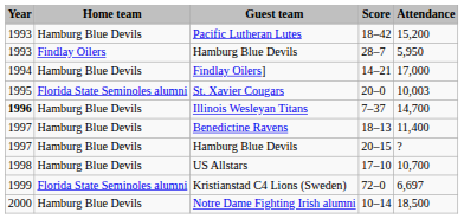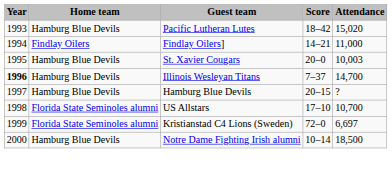 <table class="wikitable">
 <tr align="center" bgcolor="silver">
 <td><strong>Year</strong></td>
 <td><strong>Home team</strong></td>
 <td><strong>Guest team</strong></td>
 <td><strong>Score</strong></td>
 <td><strong>Attendance</strong></td>
 </tr>
 <tr>
 <td>1993</td>
 <td>Hamburg Blue Devils</td>
 <td><a href='#'>Pacific Lutheran Lutes</a></td>
 <td>18–42</td>
-<td>15,200</td>
-</tr>
-<tr>
-<td>1993</td>
-<td><a href='#'>Findlay Oilers</a></td>
-<td>Hamburg Blue Devils</td>
-<td>28–7</td>
-<td>5,950</td>
+<td>15,020</td>
 </tr>
 <tr>
 <td>1994</td>
-<td>Hamburg Blue Devils</td>
+<td><a href='#'>Findlay Oilers</a></td>
 <td><a href='#'>Findlay Oilers</a>]</td>
 <td>14–21</td>
-<td>17,000</td>
+<td>11,000</td>
 </tr>
 <tr>
 <td>1995</td>
-<td><a href='#'>Florida State Seminoles alumni</a></td>
+<td>Hamburg Blue Devils</td>
 <td><a href='#'>St. Xavier Cougars</a></td>
 <td>20–0</td>
 <td>10,003</td>
 </tr>
 <tr>
 <td><strong>1996</strong></td>
 <td>Hamburg Blue Devils</td>
 <td><a href='#'>Illinois Wesleyan Titans</a></td>
 <td>7–37</td>
 <td>14,700</td>
 </tr>
 <tr>
 <td>1997</td>
 <td>Hamburg Blue Devils</td>
-<td><a href='#'>Benedictine Ravens</a></td>
-<td>18–13</td>
-<td>11,400</td>
-</tr>
-<tr>
-<td>1997</td>
-<td>Hamburg Blue Devils</td>
 <td>Hamburg Blue Devils</td>
 <td>20–15</td>
 <td>?</td>
 </tr>
 <tr>
 <td>1998</td>
-<td>Hamburg Blue Devils</td>
+<td><a href='#'>Florida State Seminoles alumni</a></td>
 <td>US Allstars</td>
 <td>17–10</td>
 <td>10,700</td>
 </tr>
 <tr>
 <td>1999</td>
 <td><a href='#'>Florida State Seminoles alumni</a></td>
 <td>Kristianstad C4 Lions (Sweden)</td>
 <td>72–0</td>
 <td>6,697</td>
 </tr>
 <tr>
 <td>2000</td>
 <td>Hamburg Blue Devils</td>
 <td><a href='#'>Notre Dame Fighting Irish alumni</a></td>
 <td>10–14</td>
 <td>18,500</td>
 </tr>
 </table>
